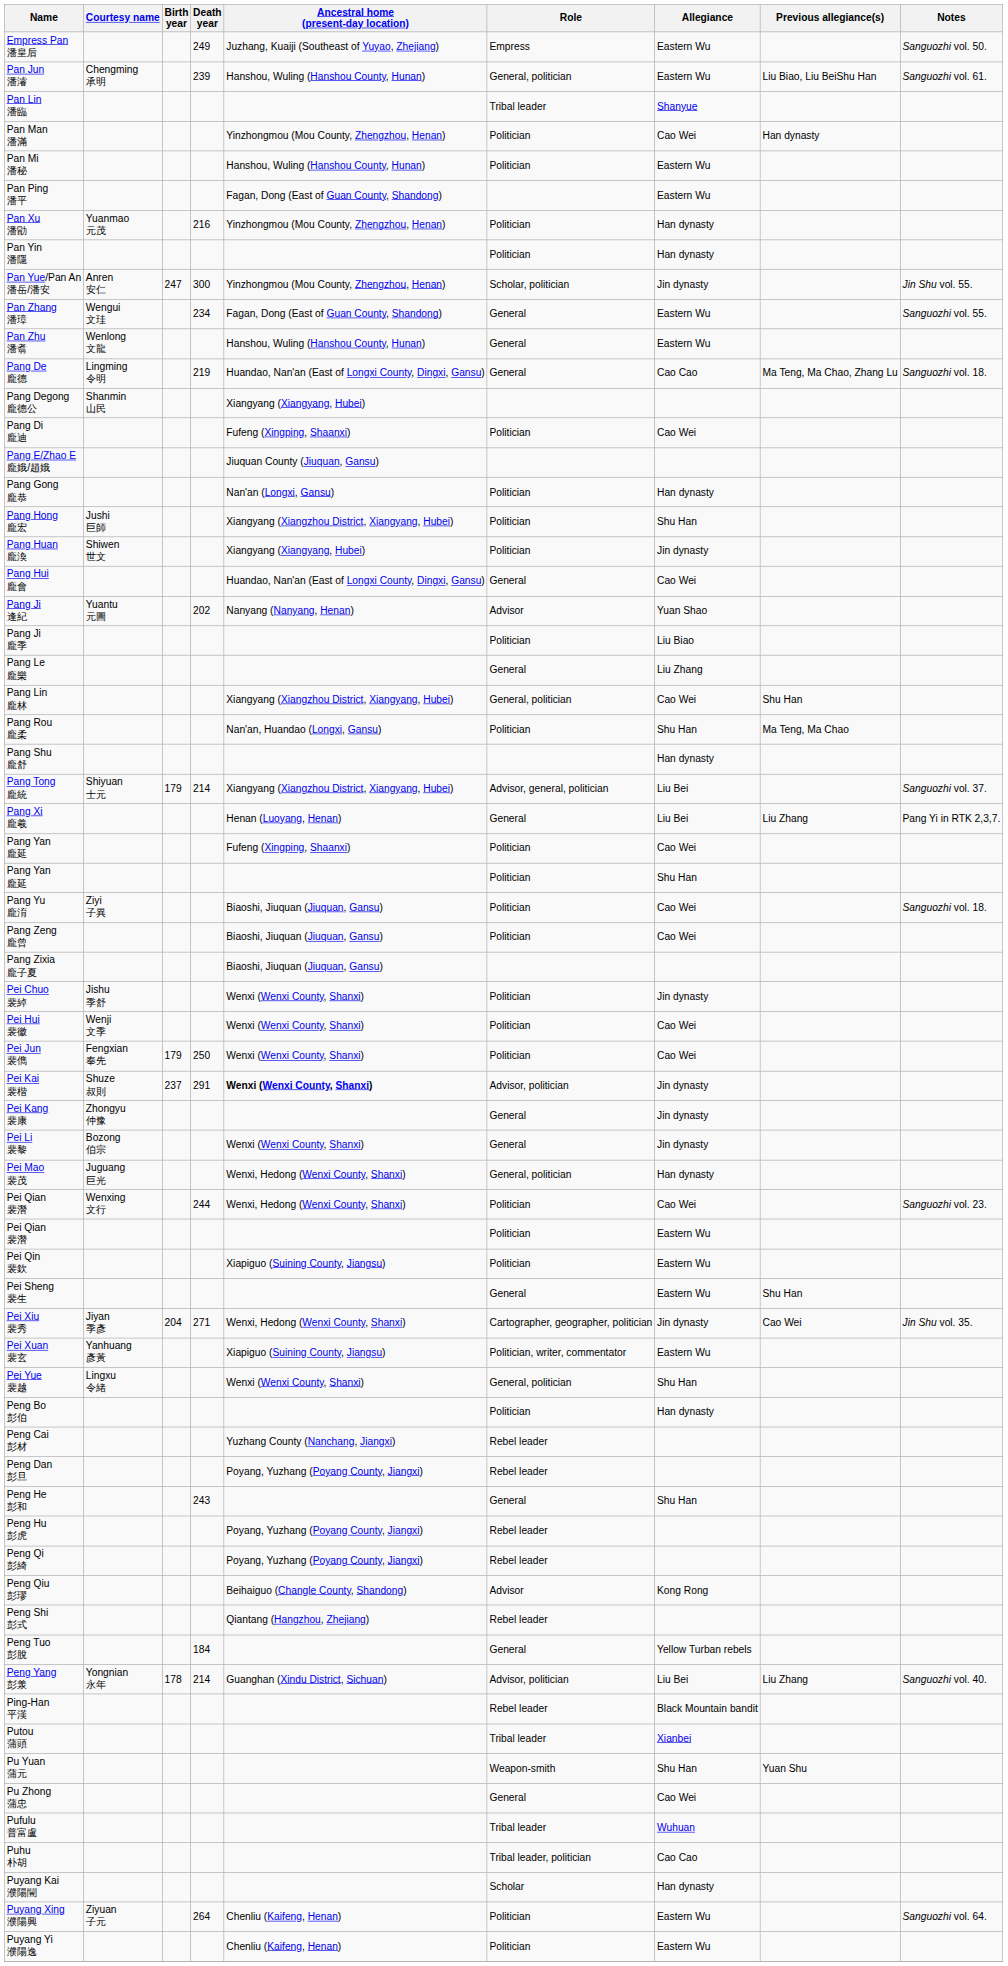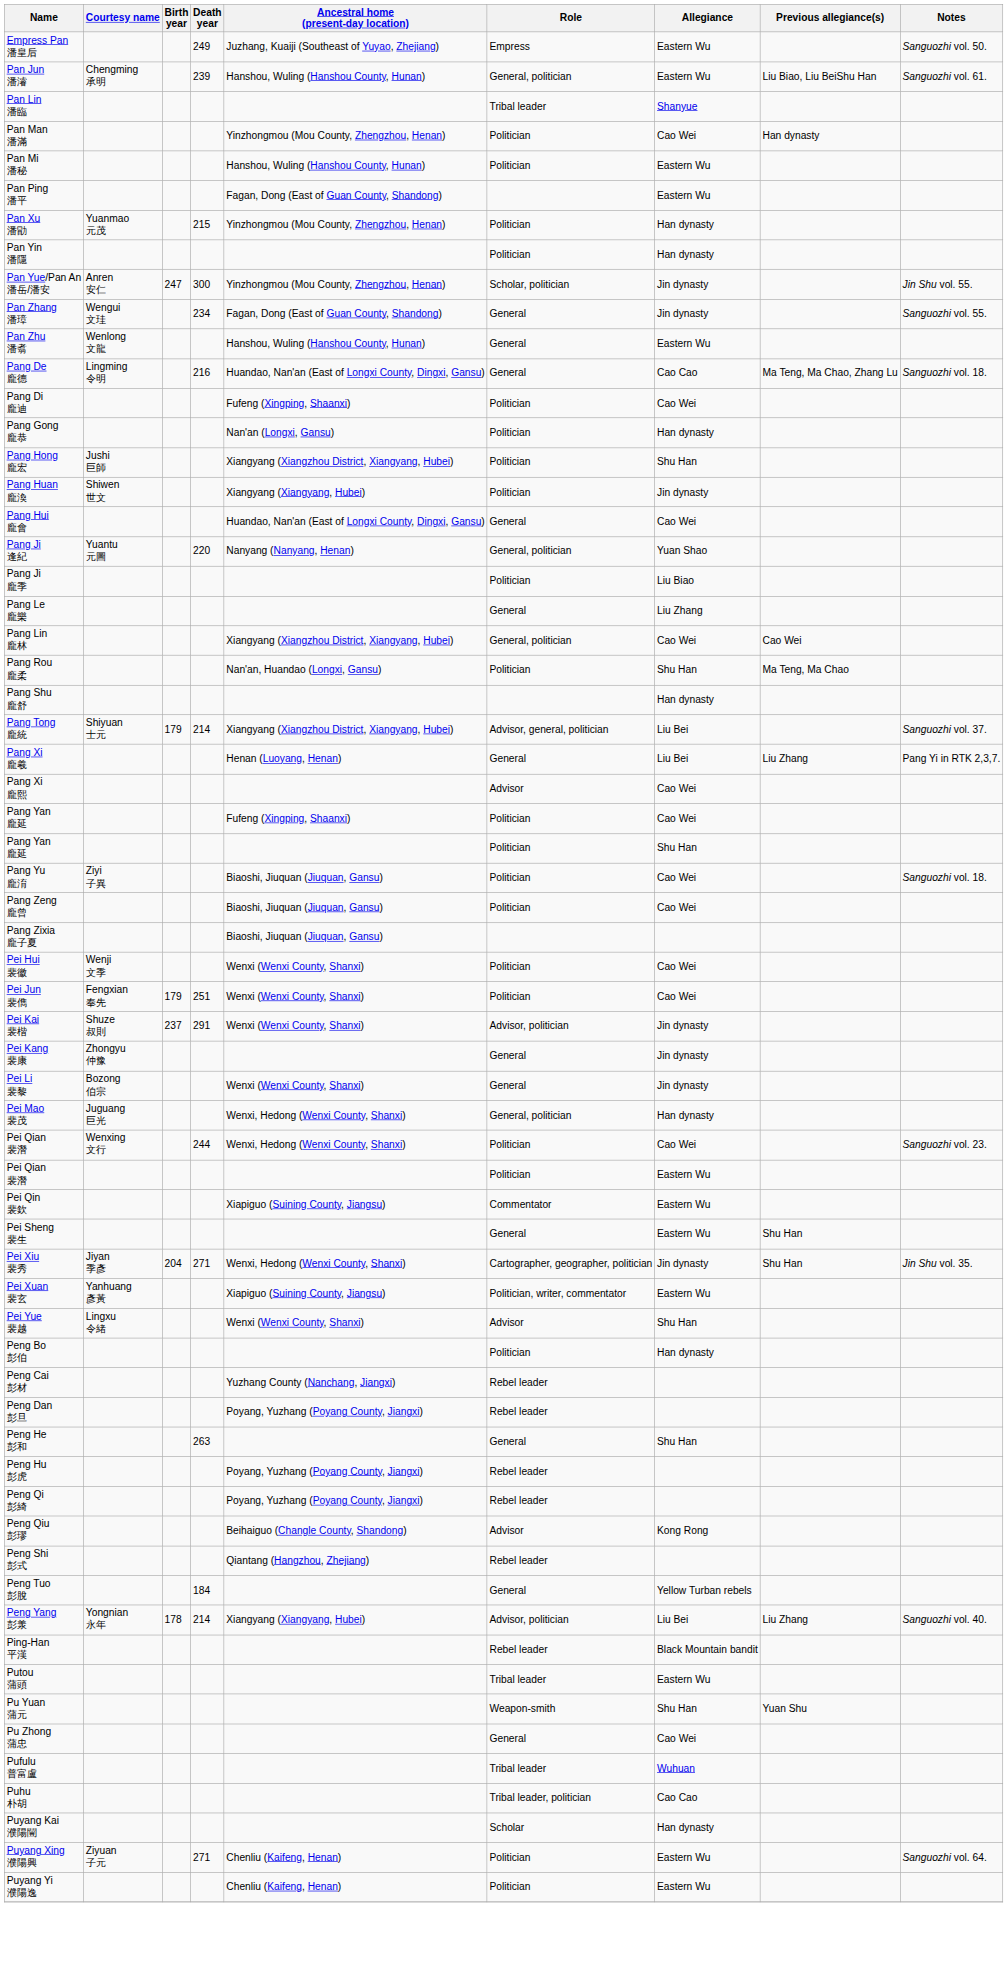 <table class="wikitable sortable">
 <tr>
 <th>Name</th>
 <th><a href='#'>Courtesy name</a></th>
 <th>Birth<br>year</th>
 <th>Death<br>year</th>
 <th><a href='#'>Ancestral home<br>(present-day location)</a></th>
 <th>Role</th>
 <th>Allegiance</th>
 <th>Previous allegiance(s)</th>
 <th>Notes</th>
 </tr>
 <tr pang>
 <td><a href='#'>Empress Pan</a><br>潘皇后</td>
 <td></td>
 <td></td>
 <td>249</td>
 <td>Juzhang, Kuaiji (Southeast of <a href='#'>Yuyao</a>, <a href='#'>Zhejiang</a>)</td>
 <td>Empress</td>
 <td>Eastern Wu</td>
 <td></td>
 <td><em>Sanguozhi</em> vol. 50.</td>
 </tr>
 <tr>
 <td><a href='#'>Pan Jun</a><br>潘濬</td>
 <td>Chengming<br>承明</td>
 <td></td>
 <td>239</td>
 <td>Hanshou, Wuling (<a href='#'>Hanshou County</a>, <a href='#'>Hunan</a>)</td>
 <td>General, politician</td>
 <td>Eastern Wu</td>
 <td>Liu Biao, <span>Liu Bei</span>Shu Han</td>
 <td><em>Sanguozhi</em> vol. 61.</td>
 </tr>
 <tr>
 <td><a href='#'>Pan Lin</a><br>潘臨</td>
 <td></td>
 <td></td>
 <td></td>
 <td></td>
 <td>Tribal leader</td>
 <td><a href='#'>Shanyue</a></td>
 <td></td>
 <td></td>
 </tr>
 <tr>
 <td>Pan Man<br>潘滿</td>
 <td></td>
 <td></td>
 <td></td>
 <td>Yinzhongmou (Mou County, <a href='#'>Zhengzhou</a>, <a href='#'>Henan</a>)</td>
 <td>Politician</td>
 <td>Cao Wei</td>
 <td>Han dynasty</td>
 <td></td>
 </tr>
 <tr>
 <td>Pan Mi<br>潘秘</td>
 <td></td>
 <td></td>
 <td></td>
 <td>Hanshou, Wuling (<a href='#'>Hanshou County</a>, <a href='#'>Hunan</a>)</td>
 <td>Politician</td>
 <td>Eastern Wu</td>
 <td></td>
 <td></td>
 </tr>
 <tr>
 <td>Pan Ping<br>潘平</td>
 <td></td>
 <td></td>
 <td></td>
 <td>Fagan, Dong (East of <a href='#'>Guan County</a>, <a href='#'>Shandong</a>)</td>
 <td></td>
 <td>Eastern Wu</td>
 <td></td>
 <td></td>
 </tr>
 <tr>
 <td><a href='#'>Pan Xu</a><br>潘勖</td>
 <td>Yuanmao<br>元茂</td>
 <td></td>
-<td>216</td>
+<td>215</td>
 <td>Yinzhongmou (Mou County, <a href='#'>Zhengzhou</a>, <a href='#'>Henan</a>)</td>
 <td>Politician</td>
 <td>Han dynasty</td>
 <td></td>
 <td></td>
 </tr>
 <tr>
 <td>Pan Yin<br>潘隱</td>
 <td></td>
 <td></td>
 <td></td>
 <td></td>
 <td>Politician</td>
 <td>Han dynasty</td>
 <td></td>
 <td></td>
 </tr>
 <tr>
 <td><a href='#'>Pan Yue</a>/Pan An<br>潘岳/潘安</td>
 <td>Anren<br>安仁</td>
 <td>247</td>
 <td>300</td>
 <td>Yinzhongmou (Mou County, <a href='#'>Zhengzhou</a>, <a href='#'>Henan</a>)</td>
 <td>Scholar, politician</td>
 <td>Jin dynasty</td>
 <td></td>
 <td><em>Jin Shu</em> vol. 55.</td>
 </tr>
 <tr>
 <td><a href='#'>Pan Zhang</a><br>潘璋</td>
 <td>Wengui<br>文珪</td>
 <td></td>
 <td>234</td>
 <td>Fagan, Dong (East of <a href='#'>Guan County</a>, <a href='#'>Shandong</a>)</td>
 <td>General</td>
-<td>Eastern Wu</td>
+<td>Jin dynasty</td>
 <td></td>
 <td><em>Sanguozhi</em> vol. 55.</td>
 </tr>
 <tr>
 <td><a href='#'>Pan Zhu</a><br>潘翥</td>
 <td>Wenlong<br>文龍</td>
 <td></td>
 <td></td>
 <td>Hanshou, Wuling (<a href='#'>Hanshou County</a>, <a href='#'>Hunan</a>)</td>
 <td>General</td>
 <td>Eastern Wu</td>
 <td></td>
 <td></td>
 </tr>
 <tr>
 <td><a href='#'>Pang De</a><br>龐德</td>
 <td>Lingming<br>令明</td>
 <td></td>
-<td>219</td>
+<td>216</td>
 <td>Huandao, Nan'an (East of <a href='#'>Longxi County</a>, <a href='#'>Dingxi</a>, <a href='#'>Gansu</a>)</td>
 <td>General</td>
 <td>Cao Cao</td>
 <td>Ma Teng, Ma Chao, Zhang Lu</td>
 <td><em>Sanguozhi</em> vol. 18.</td>
-</tr>
-<tr>
-<td>Pang Degong<br>龐德公</td>
-<td>Shanmin<br>山民</td>
-<td></td>
-<td></td>
-<td>Xiangyang (<a href='#'>Xiangyang</a>, <a href='#'>Hubei</a>)</td>
-<td></td>
-<td></td>
-<td></td>
-<td></td>
 </tr>
 <tr>
 <td>Pang Di<br>龐迪</td>
 <td></td>
 <td></td>
 <td></td>
 <td>Fufeng (<a href='#'>Xingping</a>, <a href='#'>Shaanxi</a>)</td>
 <td>Politician</td>
 <td>Cao Wei</td>
-<td></td>
-<td></td>
-</tr>
-<tr>
-<td><a href='#'>Pang E/Zhao E</a><br>龐娥/趙娥</td>
-<td></td>
-<td></td>
-<td></td>
-<td>Jiuquan County (<a href='#'>Jiuquan</a>, <a href='#'>Gansu</a>)</td>
-<td></td>
-<td></td>
 <td></td>
 <td></td>
 </tr>
 <tr>
 <td>Pang Gong<br>龐恭</td>
 <td></td>
 <td></td>
 <td></td>
 <td>Nan'an (<a href='#'>Longxi</a>, <a href='#'>Gansu</a>)</td>
 <td>Politician</td>
 <td>Han dynasty</td>
 <td></td>
 <td></td>
 </tr>
 <tr>
 <td><a href='#'>Pang Hong</a><br>龐宏</td>
 <td>Jushi<br>巨師</td>
 <td></td>
 <td></td>
 <td>Xiangyang (<a href='#'>Xiangzhou District</a>, <a href='#'>Xiangyang</a>, <a href='#'>Hubei</a>)</td>
 <td>Politician</td>
 <td>Shu Han</td>
 <td></td>
 <td></td>
 </tr>
 <tr>
 <td><a href='#'>Pang Huan</a><br>龐渙</td>
 <td>Shiwen<br>世文</td>
 <td></td>
 <td></td>
 <td>Xiangyang (<a href='#'>Xiangyang</a>, <a href='#'>Hubei</a>)</td>
 <td>Politician</td>
 <td>Jin dynasty</td>
 <td></td>
 <td></td>
 </tr>
 <tr>
 <td><a href='#'>Pang Hui</a><br>龐會</td>
 <td></td>
 <td></td>
 <td></td>
 <td>Huandao, Nan'an (East of <a href='#'>Longxi County</a>, <a href='#'>Dingxi</a>, <a href='#'>Gansu</a>)</td>
 <td>General</td>
 <td>Cao Wei</td>
 <td></td>
 <td></td>
 </tr>
 <tr>
 <td><a href='#'>Pang Ji</a><br>逢紀</td>
 <td>Yuantu<br>元圖</td>
 <td></td>
-<td>202</td>
+<td>220</td>
 <td>Nanyang (<a href='#'>Nanyang</a>, <a href='#'>Henan</a>)</td>
-<td>Advisor</td>
+<td>General, politician</td>
 <td>Yuan Shao</td>
 <td></td>
 <td></td>
 </tr>
 <tr>
 <td>Pang Ji<br>龐季</td>
 <td></td>
 <td></td>
 <td></td>
 <td></td>
 <td>Politician</td>
 <td>Liu Biao</td>
 <td></td>
 <td></td>
 </tr>
 <tr>
 <td>Pang Le<br>龐樂</td>
 <td></td>
 <td></td>
 <td></td>
 <td></td>
 <td>General</td>
 <td>Liu Zhang</td>
 <td></td>
 <td></td>
 </tr>
 <tr>
 <td>Pang Lin<br>龐林</td>
 <td></td>
 <td></td>
 <td></td>
 <td>Xiangyang (<a href='#'>Xiangzhou District</a>, <a href='#'>Xiangyang</a>, <a href='#'>Hubei</a>)</td>
 <td>General, politician</td>
 <td>Cao Wei</td>
-<td>Shu Han</td>
+<td>Cao Wei</td>
 <td></td>
 </tr>
 <tr>
 <td>Pang Rou<br>龐柔</td>
 <td></td>
 <td></td>
 <td></td>
 <td>Nan'an, Huandao (<a href='#'>Longxi</a>, <a href='#'>Gansu</a>)</td>
 <td>Politician</td>
 <td>Shu Han</td>
 <td>Ma Teng, Ma Chao</td>
 <td></td>
 </tr>
 <tr>
 <td>Pang Shu<br>龐舒</td>
 <td></td>
 <td></td>
 <td></td>
 <td></td>
 <td></td>
 <td>Han dynasty</td>
 <td></td>
 <td></td>
 </tr>
 <tr>
 <td><a href='#'>Pang Tong</a><br>龐統</td>
 <td>Shiyuan<br>士元</td>
 <td>179</td>
 <td>214</td>
 <td>Xiangyang (<a href='#'>Xiangzhou District</a>, <a href='#'>Xiangyang</a>, <a href='#'>Hubei</a>)</td>
 <td>Advisor, general, politician</td>
 <td>Liu Bei</td>
 <td></td>
 <td><em>Sanguozhi</em> vol. 37.</td>
 </tr>
 <tr>
 <td><a href='#'>Pang Xi</a><br>龐羲</td>
 <td></td>
 <td></td>
 <td></td>
 <td>Henan (<a href='#'>Luoyang</a>, <a href='#'>Henan</a>)</td>
 <td>General</td>
 <td>Liu Bei</td>
 <td>Liu Zhang</td>
 <td>Pang Yi in RTK 2,3,7.</td>
+</tr>
+<tr>
+<td>Pang Xi<br>龐熙</td>
+<td></td>
+<td></td>
+<td></td>
+<td></td>
+<td>Advisor</td>
+<td>Cao Wei</td>
+<td></td>
+<td></td>
 </tr>
 <tr>
 <td>Pang Yan<br>龐延</td>
 <td></td>
 <td></td>
 <td></td>
 <td>Fufeng (<a href='#'>Xingping</a>, <a href='#'>Shaanxi</a>)</td>
 <td>Politician</td>
 <td>Cao Wei</td>
 <td></td>
 <td></td>
 </tr>
 <tr>
 <td>Pang Yan<br>龐延</td>
 <td></td>
 <td></td>
 <td></td>
 <td></td>
 <td>Politician</td>
 <td>Shu Han</td>
 <td></td>
 <td></td>
 </tr>
 <tr>
 <td>Pang Yu<br>龐淯</td>
 <td>Ziyi<br>子異</td>
 <td></td>
 <td></td>
 <td>Biaoshi, Jiuquan (<a href='#'>Jiuquan</a>, <a href='#'>Gansu</a>)</td>
 <td>Politician</td>
 <td>Cao Wei</td>
 <td></td>
 <td><em>Sanguozhi</em> vol. 18.</td>
 </tr>
 <tr>
 <td>Pang Zeng<br>龐曾</td>
 <td></td>
 <td></td>
 <td></td>
 <td>Biaoshi, Jiuquan (<a href='#'>Jiuquan</a>, <a href='#'>Gansu</a>)</td>
 <td>Politician</td>
 <td>Cao Wei</td>
 <td></td>
 <td></td>
 </tr>
 <tr>
 <td>Pang Zixia<br>龐子夏</td>
 <td></td>
 <td></td>
 <td></td>
 <td>Biaoshi, Jiuquan (<a href='#'>Jiuquan</a>, <a href='#'>Gansu</a>)</td>
 <td></td>
 <td></td>
 <td></td>
 <td></td>
 </tr>
 <tr>
-<td><a href='#'>Pei Chuo</a><br>裴綽</td>
-<td>Jishu<br>季舒</td>
-<td></td>
-<td></td>
-<td>Wenxi (<a href='#'>Wenxi County</a>, <a href='#'>Shanxi</a>)</td>
-<td>Politician</td>
-<td>Jin dynasty</td>
-<td></td>
-<td></td>
-</tr>
-<tr>
 <td><a href='#'>Pei Hui</a><br>裴徽</td>
 <td>Wenji<br>文季</td>
 <td></td>
 <td></td>
 <td>Wenxi (<a href='#'>Wenxi County</a>, <a href='#'>Shanxi</a>)</td>
 <td>Politician</td>
 <td>Cao Wei</td>
 <td></td>
 <td></td>
 </tr>
 <tr>
 <td><a href='#'>Pei Jun</a><br>裴儁</td>
 <td>Fengxian<br>奉先</td>
 <td>179</td>
-<td>250</td>
+<td>251</td>
 <td>Wenxi (<a href='#'>Wenxi County</a>, <a href='#'>Shanxi</a>)</td>
 <td>Politician</td>
 <td>Cao Wei</td>
 <td></td>
 <td></td>
 </tr>
 <tr>
 <td><a href='#'>Pei Kai</a><br>裴楷</td>
 <td>Shuze<br>叔則</td>
 <td>237</td>
 <td>291</td>
-<td><strong>Wenxi (<a href='#'>Wenxi County</a>, <a href='#'>Shanxi</a>)</strong></td>
+<td>Wenxi (<a href='#'>Wenxi County</a>, <a href='#'>Shanxi</a>)</td>
 <td>Advisor, politician</td>
 <td>Jin dynasty</td>
 <td></td>
 <td></td>
 </tr>
 <tr>
 <td><a href='#'>Pei Kang</a><br>裴康</td>
 <td>Zhongyu<br>仲豫</td>
 <td></td>
 <td></td>
 <td></td>
 <td>General</td>
 <td>Jin dynasty</td>
 <td></td>
 <td></td>
 </tr>
 <tr>
 <td><a href='#'>Pei Li</a><br>裴黎</td>
 <td>Bozong<br>伯宗</td>
 <td></td>
 <td></td>
 <td>Wenxi (<a href='#'>Wenxi County</a>, <a href='#'>Shanxi</a>)</td>
 <td>General</td>
 <td>Jin dynasty</td>
 <td></td>
 <td></td>
 </tr>
 <tr>
 <td><a href='#'>Pei Mao</a><br>裴茂</td>
 <td>Juguang<br>巨光</td>
 <td></td>
 <td></td>
 <td>Wenxi, Hedong (<a href='#'>Wenxi County</a>, <a href='#'>Shanxi</a>)</td>
 <td>General, politician</td>
 <td>Han dynasty</td>
 <td></td>
 <td></td>
 </tr>
 <tr>
 <td>Pei Qian<br>裴潛</td>
 <td>Wenxing<br>文行</td>
 <td></td>
 <td>244</td>
 <td>Wenxi, Hedong (<a href='#'>Wenxi County</a>, <a href='#'>Shanxi</a>)</td>
 <td>Politician</td>
 <td>Cao Wei</td>
 <td></td>
 <td><em>Sanguozhi</em> vol. 23.</td>
 </tr>
 <tr>
 <td>Pei Qian<br>裴潛</td>
 <td></td>
 <td></td>
 <td></td>
 <td></td>
 <td>Politician</td>
 <td>Eastern Wu</td>
 <td></td>
 <td></td>
 </tr>
 <tr>
 <td>Pei Qin<br>裴欽</td>
 <td></td>
 <td></td>
 <td></td>
 <td>Xiapiguo (<a href='#'>Suining County</a>, <a href='#'>Jiangsu</a>)</td>
-<td>Politician</td>
+<td>Commentator</td>
 <td>Eastern Wu</td>
 <td></td>
 <td></td>
 </tr>
 <tr>
 <td>Pei Sheng<br>裴生</td>
 <td></td>
 <td></td>
 <td></td>
 <td></td>
 <td>General</td>
 <td>Eastern Wu</td>
 <td>Shu Han</td>
 <td></td>
 </tr>
 <tr>
 <td><a href='#'>Pei Xiu</a><br>裴秀</td>
 <td>Jiyan<br>季彥</td>
 <td>204</td>
 <td>271</td>
 <td>Wenxi, Hedong (<a href='#'>Wenxi County</a>, <a href='#'>Shanxi</a>)</td>
 <td>Cartographer, geographer, politician</td>
 <td>Jin dynasty</td>
-<td>Cao Wei</td>
+<td>Shu Han</td>
 <td><em>Jin Shu</em> vol. 35.</td>
 </tr>
 <tr>
 <td><a href='#'>Pei Xuan</a><br>裴玄</td>
 <td>Yanhuang<br>彥黃</td>
 <td></td>
 <td></td>
 <td>Xiapiguo (<a href='#'>Suining County</a>, <a href='#'>Jiangsu</a>)</td>
 <td>Politician, writer, commentator</td>
 <td>Eastern Wu</td>
 <td></td>
 <td></td>
 </tr>
 <tr>
 <td><a href='#'>Pei Yue</a><br>裴越</td>
 <td>Lingxu<br>令緒</td>
 <td></td>
 <td></td>
 <td>Wenxi (<a href='#'>Wenxi County</a>, <a href='#'>Shanxi</a>)</td>
-<td>General, politician</td>
+<td>Advisor</td>
 <td>Shu Han</td>
 <td></td>
 <td></td>
 </tr>
 <tr>
 <td>Peng Bo<br>彭伯</td>
 <td></td>
 <td></td>
 <td></td>
 <td></td>
 <td>Politician</td>
 <td>Han dynasty</td>
 <td></td>
 <td></td>
 </tr>
 <tr>
 <td>Peng Cai<br>彭材</td>
 <td></td>
 <td></td>
 <td></td>
 <td>Yuzhang County (<a href='#'>Nanchang</a>, <a href='#'>Jiangxi</a>)</td>
 <td>Rebel leader</td>
 <td></td>
 <td></td>
 <td></td>
 </tr>
 <tr>
 <td>Peng Dan<br>彭旦</td>
 <td></td>
 <td></td>
 <td></td>
 <td>Poyang, Yuzhang (<a href='#'>Poyang County</a>, <a href='#'>Jiangxi</a>)</td>
 <td>Rebel leader</td>
 <td></td>
 <td></td>
 <td></td>
 </tr>
 <tr>
 <td>Peng He <br> 彭和</td>
 <td></td>
 <td></td>
-<td>243</td>
+<td>263</td>
 <td></td>
 <td>General</td>
 <td>Shu Han</td>
 <td></td>
 <td></td>
 </tr>
 <tr>
 <td>Peng Hu<br>彭虎</td>
 <td></td>
 <td></td>
 <td></td>
 <td>Poyang, Yuzhang (<a href='#'>Poyang County</a>, <a href='#'>Jiangxi</a>)</td>
 <td>Rebel leader</td>
 <td></td>
 <td></td>
 <td></td>
 </tr>
 <tr>
 <td>Peng Qi<br>彭綺</td>
 <td></td>
 <td></td>
 <td></td>
 <td>Poyang, Yuzhang (<a href='#'>Poyang County</a>, <a href='#'>Jiangxi</a>)</td>
 <td>Rebel leader</td>
 <td></td>
 <td></td>
 <td></td>
 </tr>
 <tr>
 <td>Peng Qiu<br>彭璆</td>
 <td></td>
 <td></td>
 <td></td>
 <td>Beihaiguo (<a href='#'>Changle County</a>, <a href='#'>Shandong</a>)</td>
 <td>Advisor</td>
 <td>Kong Rong</td>
 <td></td>
 <td></td>
 </tr>
 <tr>
 <td>Peng Shi<br>彭式</td>
 <td></td>
 <td></td>
 <td></td>
 <td>Qiantang (<a href='#'>Hangzhou</a>, <a href='#'>Zhejiang</a>)</td>
 <td>Rebel leader</td>
 <td></td>
 <td></td>
 <td></td>
 </tr>
 <tr>
 <td>Peng Tuo<br>彭脫</td>
 <td></td>
 <td></td>
 <td>184</td>
 <td></td>
 <td>General</td>
 <td>Yellow Turban rebels</td>
 <td></td>
 <td></td>
 </tr>
 <tr>
 <td><a href='#'>Peng Yang</a><br>彭羕</td>
 <td>Yongnian<br>永年</td>
 <td>178</td>
 <td>214</td>
-<td>Guanghan (<a href='#'>Xindu District</a>, <a href='#'>Sichuan</a>)</td>
+<td>Xiangyang (<a href='#'>Xiangyang</a>, <a href='#'>Hubei</a>)</td>
 <td>Advisor, politician</td>
 <td>Liu Bei</td>
 <td>Liu Zhang</td>
 <td><em>Sanguozhi</em> vol. 40.</td>
 </tr>
 <tr>
 <td>Ping-Han<br>平漢</td>
 <td></td>
 <td></td>
 <td></td>
 <td></td>
 <td>Rebel leader</td>
 <td>Black Mountain bandit</td>
 <td></td>
 <td></td>
 </tr>
 <tr>
 <td>Putou<br>蒲頭</td>
 <td></td>
 <td></td>
 <td></td>
 <td></td>
 <td>Tribal leader</td>
-<td><a href='#'>Xianbei</a></td>
+<td>Eastern Wu</td>
 <td></td>
 <td></td>
 </tr>
 <tr>
 <td>Pu Yuan<br>蒲元</td>
 <td></td>
 <td></td>
 <td></td>
 <td></td>
 <td>Weapon-smith</td>
 <td>Shu Han</td>
 <td>Yuan Shu</td>
 <td></td>
 </tr>
 <tr>
 <td>Pu Zhong<br>蒲忠</td>
 <td></td>
 <td></td>
 <td></td>
 <td></td>
 <td>General</td>
 <td>Cao Wei</td>
 <td></td>
 <td></td>
 </tr>
 <tr>
 <td>Pufulu<br>普富盧</td>
 <td></td>
 <td></td>
 <td></td>
 <td></td>
 <td>Tribal leader</td>
 <td><a href='#'>Wuhuan</a></td>
 <td></td>
 <td></td>
 </tr>
 <tr>
 <td>Puhu<br>朴胡</td>
 <td></td>
 <td></td>
 <td></td>
 <td></td>
 <td>Tribal leader, politician</td>
 <td>Cao Cao</td>
 <td></td>
 <td></td>
 </tr>
 <tr>
 <td>Puyang Kai<br>濮陽闓</td>
 <td></td>
 <td></td>
 <td></td>
 <td></td>
 <td>Scholar</td>
 <td>Han dynasty</td>
 <td></td>
 <td></td>
 </tr>
 <tr>
 <td><a href='#'>Puyang Xing</a><br>濮陽興</td>
 <td>Ziyuan<br>子元</td>
 <td></td>
-<td>264</td>
+<td>271</td>
 <td>Chenliu (<a href='#'>Kaifeng</a>, <a href='#'>Henan</a>)</td>
 <td>Politician</td>
 <td>Eastern Wu</td>
 <td></td>
 <td><em>Sanguozhi</em> vol. 64.</td>
 </tr>
 <tr>
 <td>Puyang Yi<br>濮陽逸</td>
 <td></td>
 <td></td>
 <td></td>
 <td>Chenliu (<a href='#'>Kaifeng</a>, <a href='#'>Henan</a>)</td>
 <td>Politician</td>
 <td>Eastern Wu</td>
 <td></td>
 <td></td>
 </tr>
 <tr>
 </tr>
 </table>
